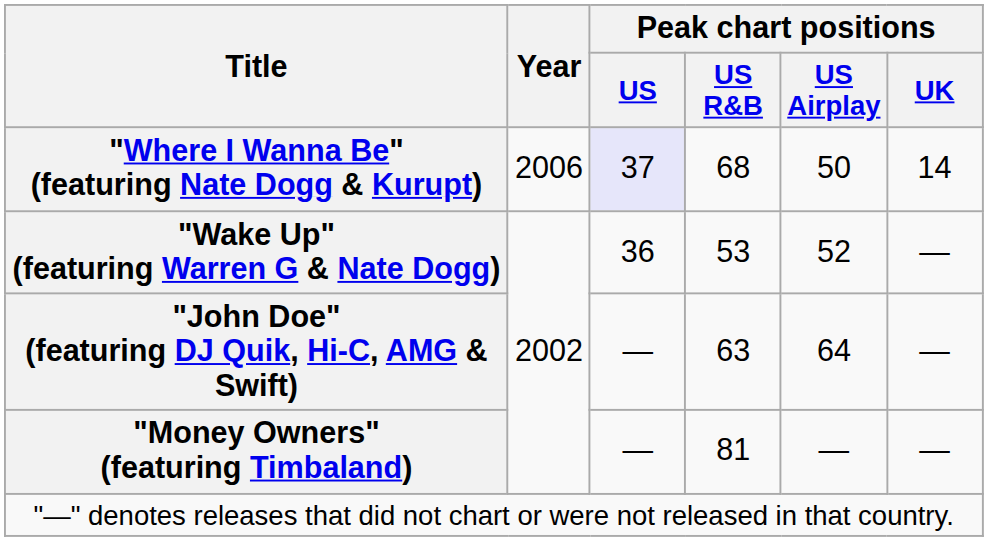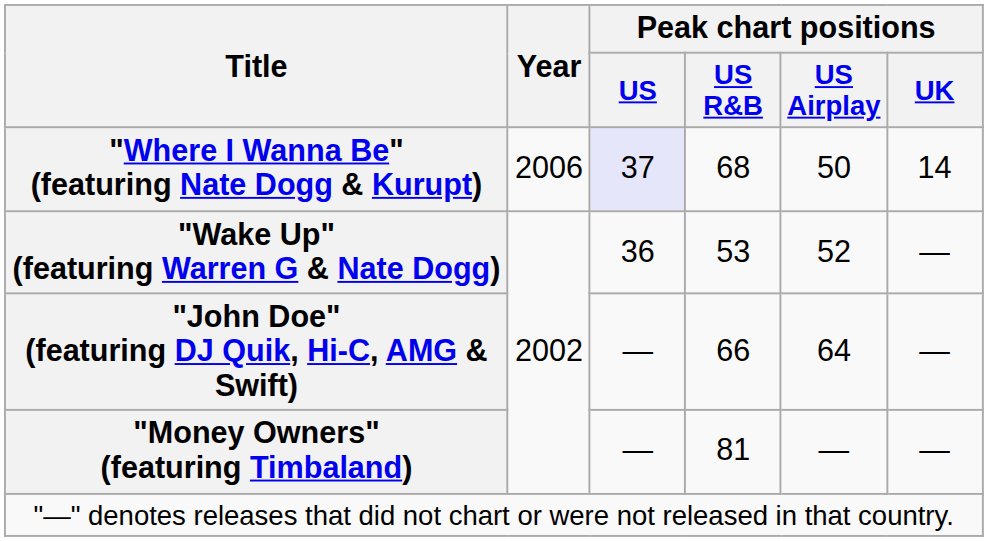 <table class="wikitable plainrowheaders" style="text-align:center;">
 <tr>
 <th scope="col" rowspan="2" style="width:16em;">Title</th>
 <th scope="col" rowspan="2">Year</th>
 <th scope="col" colspan="4">Peak chart positions</th>
 </tr>
 <tr>
 <th scope="col" style="width:3em;font-size:90%;"><a href='#'>US</a><br></th>
 <th scope="col" style="width:3em;font-size:90%;"><a href='#'>US<br>R&B</a><br></th>
 <th scope="col" style="width:3em;font-size:90%;"><a href='#'>US<br>Airplay</a><br></th>
 <th scope="col" style="width:3em;font-size:90%;"><a href='#'>UK</a><br> </th>
 </tr>
 <tr>
 <th scope="row">"<a href='#'>Where I Wanna Be</a>" <br> <span>(featuring <a href='#'>Nate Dogg</a> & <a href='#'>Kurupt</a>)</span></th>
 <td rowspan="1">2006</td>
 <td style="background: lavender;">37</td>
 <td>68</td>
 <td>50</td>
 <td>14</td>
 </tr>
 <tr>
 <th scope="row">"Wake Up" <br> <span>(featuring <a href='#'>Warren G</a> & <a href='#'>Nate Dogg</a>)</span></th>
 <td rowspan="3">2002</td>
 <td>36</td>
 <td>53</td>
 <td>52</td>
 <td>—</td>
 </tr>
 <tr>
 <th scope="row">"John Doe"<br><span>(featuring <a href='#'>DJ Quik</a>, <a href='#'>Hi-C</a>, <a href='#'>AMG</a> & Swift)</span></th>
 <td>—</td>
-<td>63</td>
+<td>66</td>
 <td>64</td>
 <td>—</td>
 </tr>
 <tr>
 <th scope="row">"Money Owners" <br> <span>(featuring <a href='#'>Timbaland</a>)</span></th>
 <td>—</td>
 <td>81</td>
 <td>—</td>
 <td>—</td>
 </tr>
 <tr>
 <td colspan="14" style="font-size:90%">"—" denotes releases that did not chart or were not released in that country.</td>
 </tr>
 </table>
